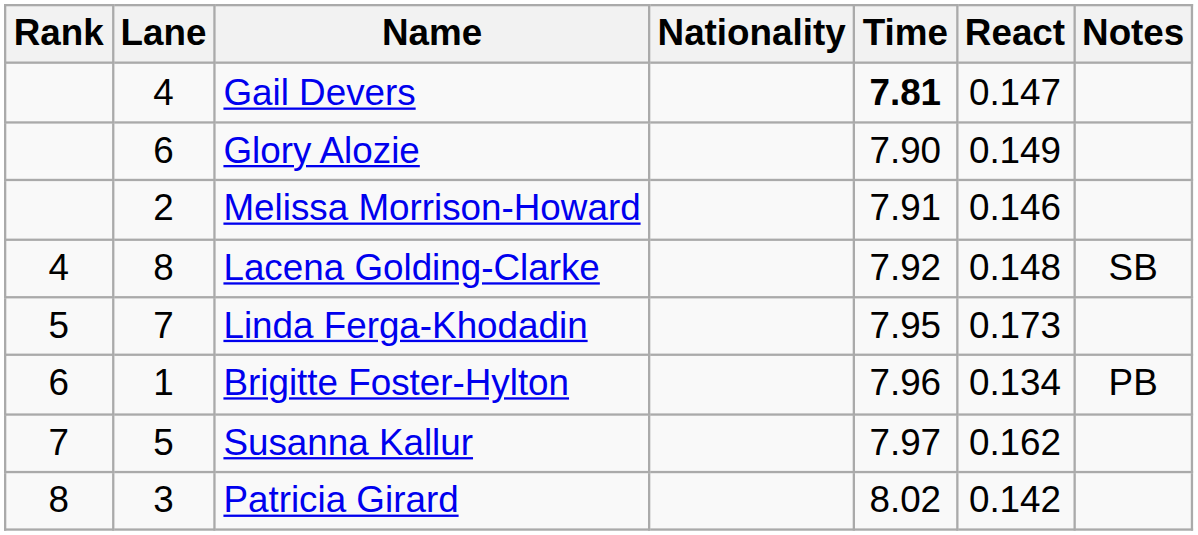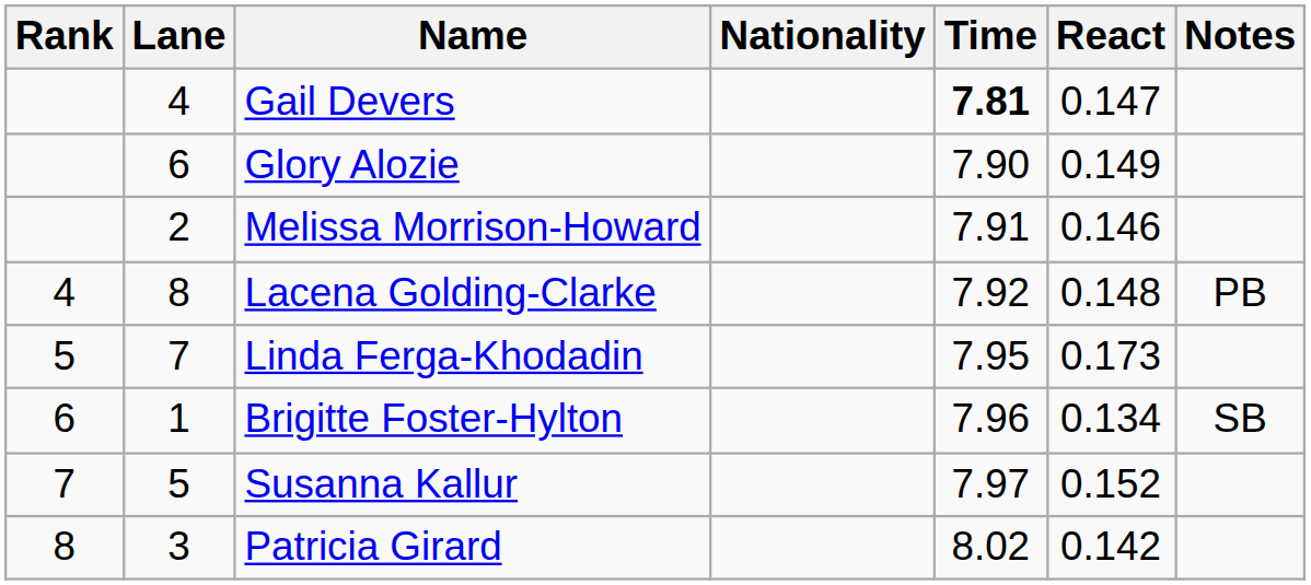 <table class="wikitable sortable" style="text-align:center">
 <tr>
 <th>Rank</th>
 <th>Lane</th>
 <th>Name</th>
 <th>Nationality</th>
 <th>Time</th>
 <th>React</th>
 <th>Notes</th>
 </tr>
 <tr>
 <td></td>
 <td>4</td>
 <td align="left"><a href='#'>Gail Devers</a></td>
 <td align=left></td>
 <td><strong>7.81</strong></td>
 <td>0.147</td>
 <td></td>
 </tr>
 <tr>
 <td></td>
 <td>6</td>
 <td align="left"><a href='#'>Glory Alozie</a></td>
 <td align=left></td>
 <td>7.90</td>
 <td>0.149</td>
 <td></td>
 </tr>
 <tr>
 <td></td>
 <td>2</td>
 <td align="left"><a href='#'>Melissa Morrison-Howard</a></td>
 <td align=left></td>
 <td>7.91</td>
 <td>0.146</td>
 <td></td>
 </tr>
 <tr>
 <td>4</td>
 <td>8</td>
 <td align="left"><a href='#'>Lacena Golding-Clarke</a></td>
 <td align=left></td>
 <td>7.92</td>
 <td>0.148</td>
-<td>SB</td>
+<td>PB</td>
 </tr>
 <tr>
 <td>5</td>
 <td>7</td>
 <td align="left"><a href='#'>Linda Ferga-Khodadin</a></td>
 <td align=left></td>
 <td>7.95</td>
 <td>0.173</td>
 <td></td>
 </tr>
 <tr>
 <td>6</td>
 <td>1</td>
 <td align="left"><a href='#'>Brigitte Foster-Hylton</a></td>
 <td align=left></td>
 <td>7.96</td>
 <td>0.134</td>
-<td>PB</td>
+<td>SB</td>
 </tr>
 <tr>
 <td>7</td>
 <td>5</td>
 <td align="left"><a href='#'>Susanna Kallur</a></td>
 <td align=left></td>
 <td>7.97</td>
-<td>0.162</td>
+<td>0.152</td>
 <td></td>
 </tr>
 <tr>
 <td>8</td>
 <td>3</td>
 <td align="left"><a href='#'>Patricia Girard</a></td>
 <td align=left></td>
 <td>8.02</td>
 <td>0.142</td>
 <td></td>
 </tr>
 </table>
